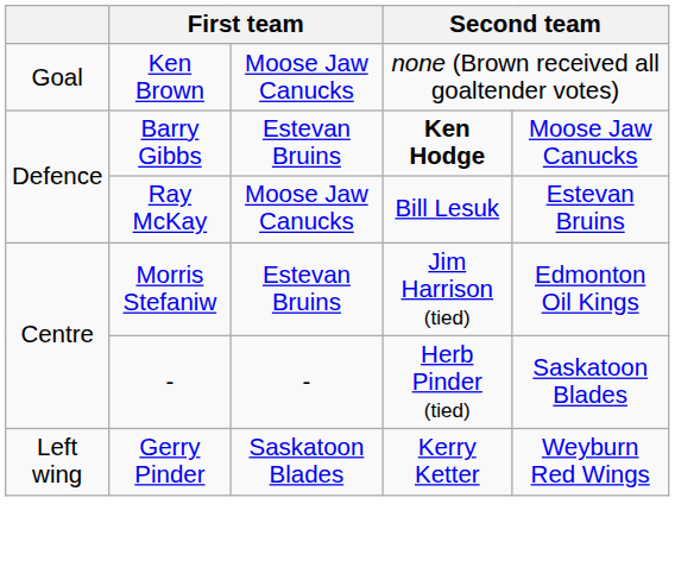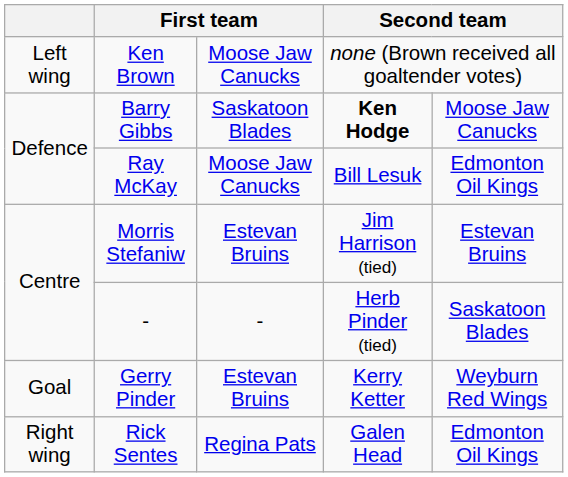 <table class="wikitable" style="text-align:center;" width="70%">
 <tr>
 <th></th>
 <th colspan="2">First team</th>
 <th colspan="2">Second team</th>
 </tr>
 <tr>
-<td>Goal</td>
+<td>Left wing</td>
 <td><a href='#'>Ken Brown</a></td>
 <td><a href='#'>Moose Jaw Canucks</a></td>
 <td colspan="2"><em>none</em> (Brown received all goaltender votes)</td>
 </tr>
 <tr>
 <td rowspan="2">Defence</td>
 <td><a href='#'>Barry Gibbs</a></td>
-<td><a href='#'>Estevan Bruins</a></td>
+<td><a href='#'>Saskatoon Blades</a></td>
 <td><strong>Ken Hodge</strong></td>
 <td><a href='#'>Moose Jaw Canucks</a></td>
 </tr>
 <tr>
 <td><a href='#'>Ray McKay</a></td>
 <td><a href='#'>Moose Jaw Canucks</a></td>
 <td><a href='#'>Bill Lesuk</a></td>
-<td><a href='#'>Estevan Bruins</a></td>
+<td><a href='#'>Edmonton Oil Kings</a></td>
 </tr>
 <tr>
 <td rowspan="2">Centre</td>
 <td><a href='#'>Morris Stefaniw</a></td>
 <td><a href='#'>Estevan Bruins</a></td>
 <td><a href='#'>Jim Harrison</a> <small>(tied)</small></td>
-<td><a href='#'>Edmonton Oil Kings</a></td>
+<td><a href='#'>Estevan Bruins</a></td>
 </tr>
 <tr>
 <td>-</td>
 <td>-</td>
 <td><a href='#'>Herb Pinder</a> <small>(tied)</small></td>
 <td><a href='#'>Saskatoon Blades</a></td>
 </tr>
 <tr>
-<td>Left wing</td>
+<td>Goal</td>
 <td><a href='#'>Gerry Pinder</a></td>
-<td><a href='#'>Saskatoon Blades</a></td>
+<td><a href='#'>Estevan Bruins</a></td>
 <td><a href='#'>Kerry Ketter</a></td>
 <td><a href='#'>Weyburn Red Wings</a></td>
 </tr>
+<tr>
+<td>Right wing</td>
+<td><a href='#'>Rick Sentes</a></td>
+<td><a href='#'>Regina Pats</a></td>
+<td><a href='#'>Galen Head</a></td>
+<td><a href='#'>Edmonton Oil Kings</a></td>
+</tr>
 </table>
